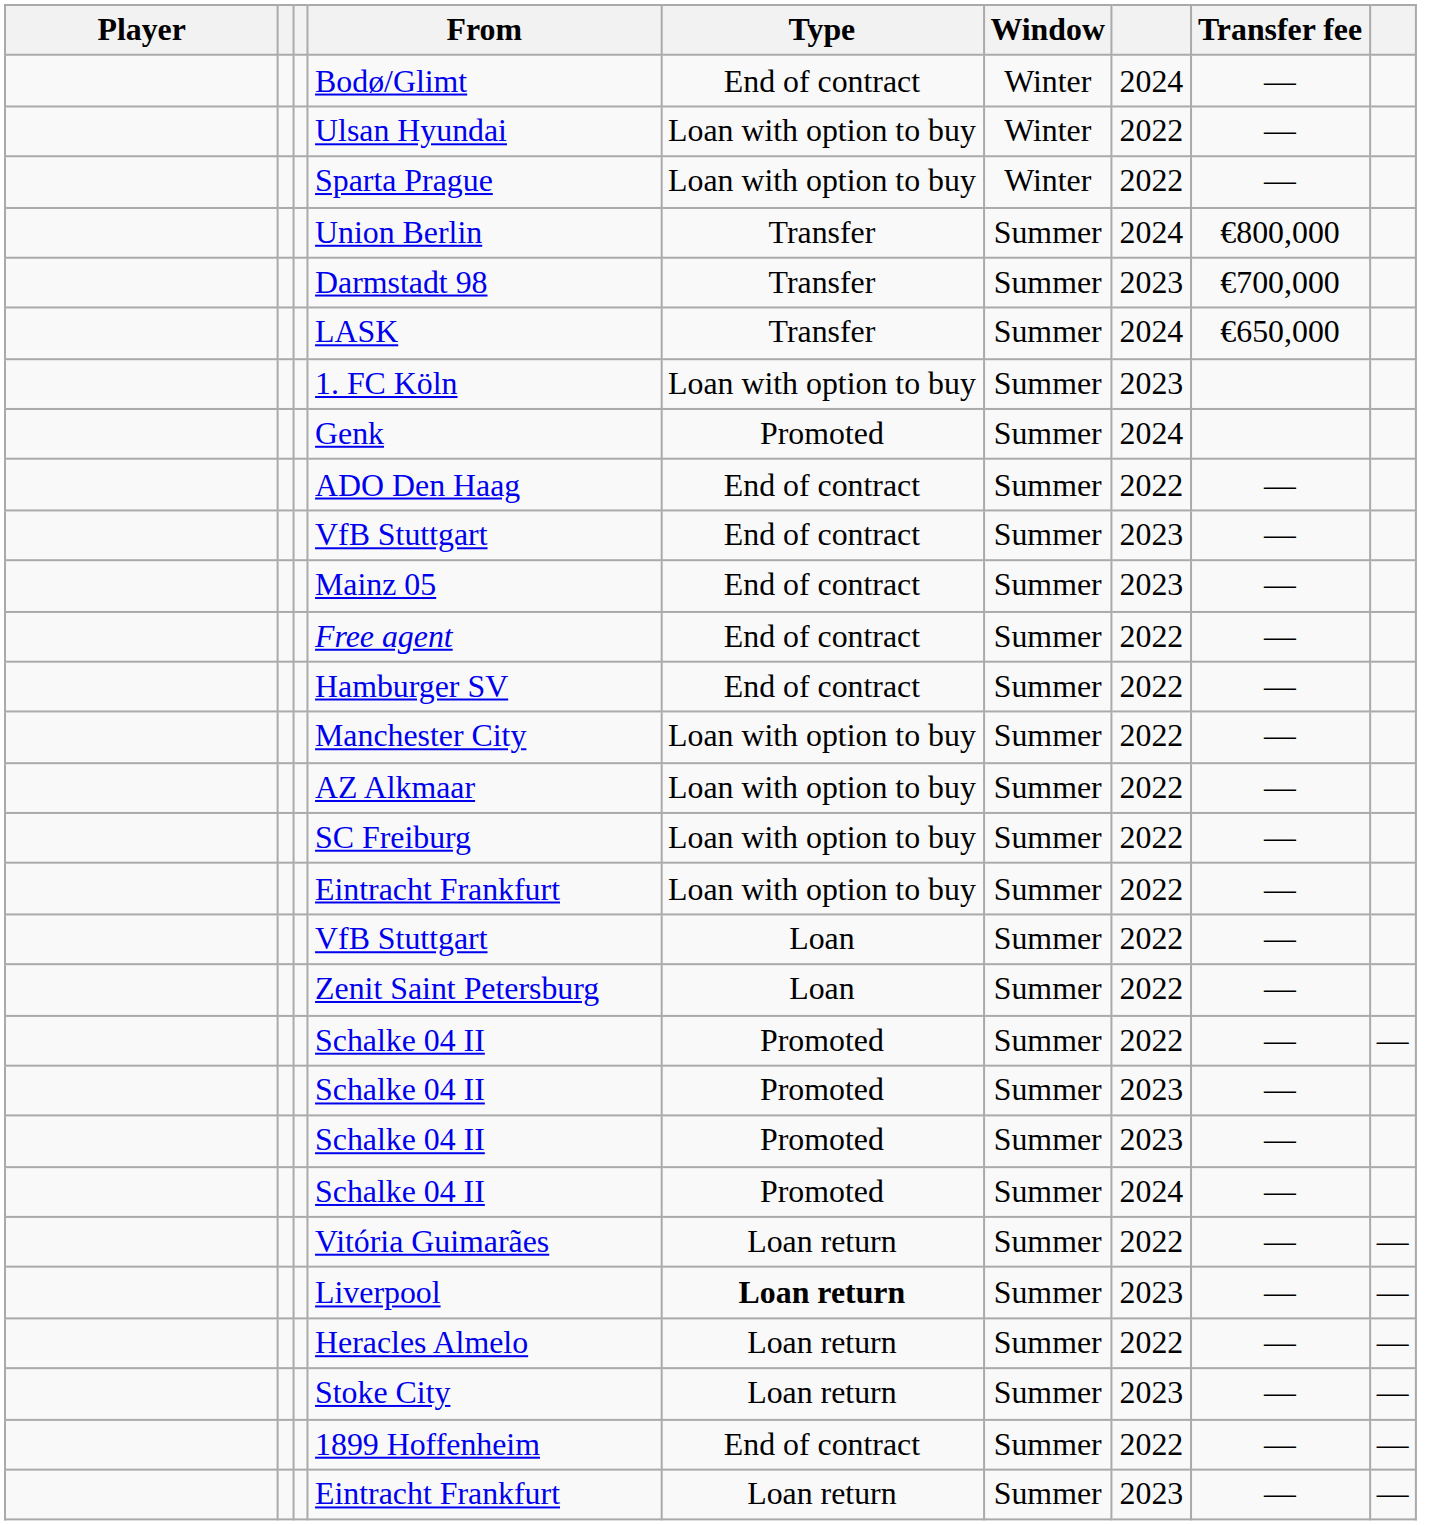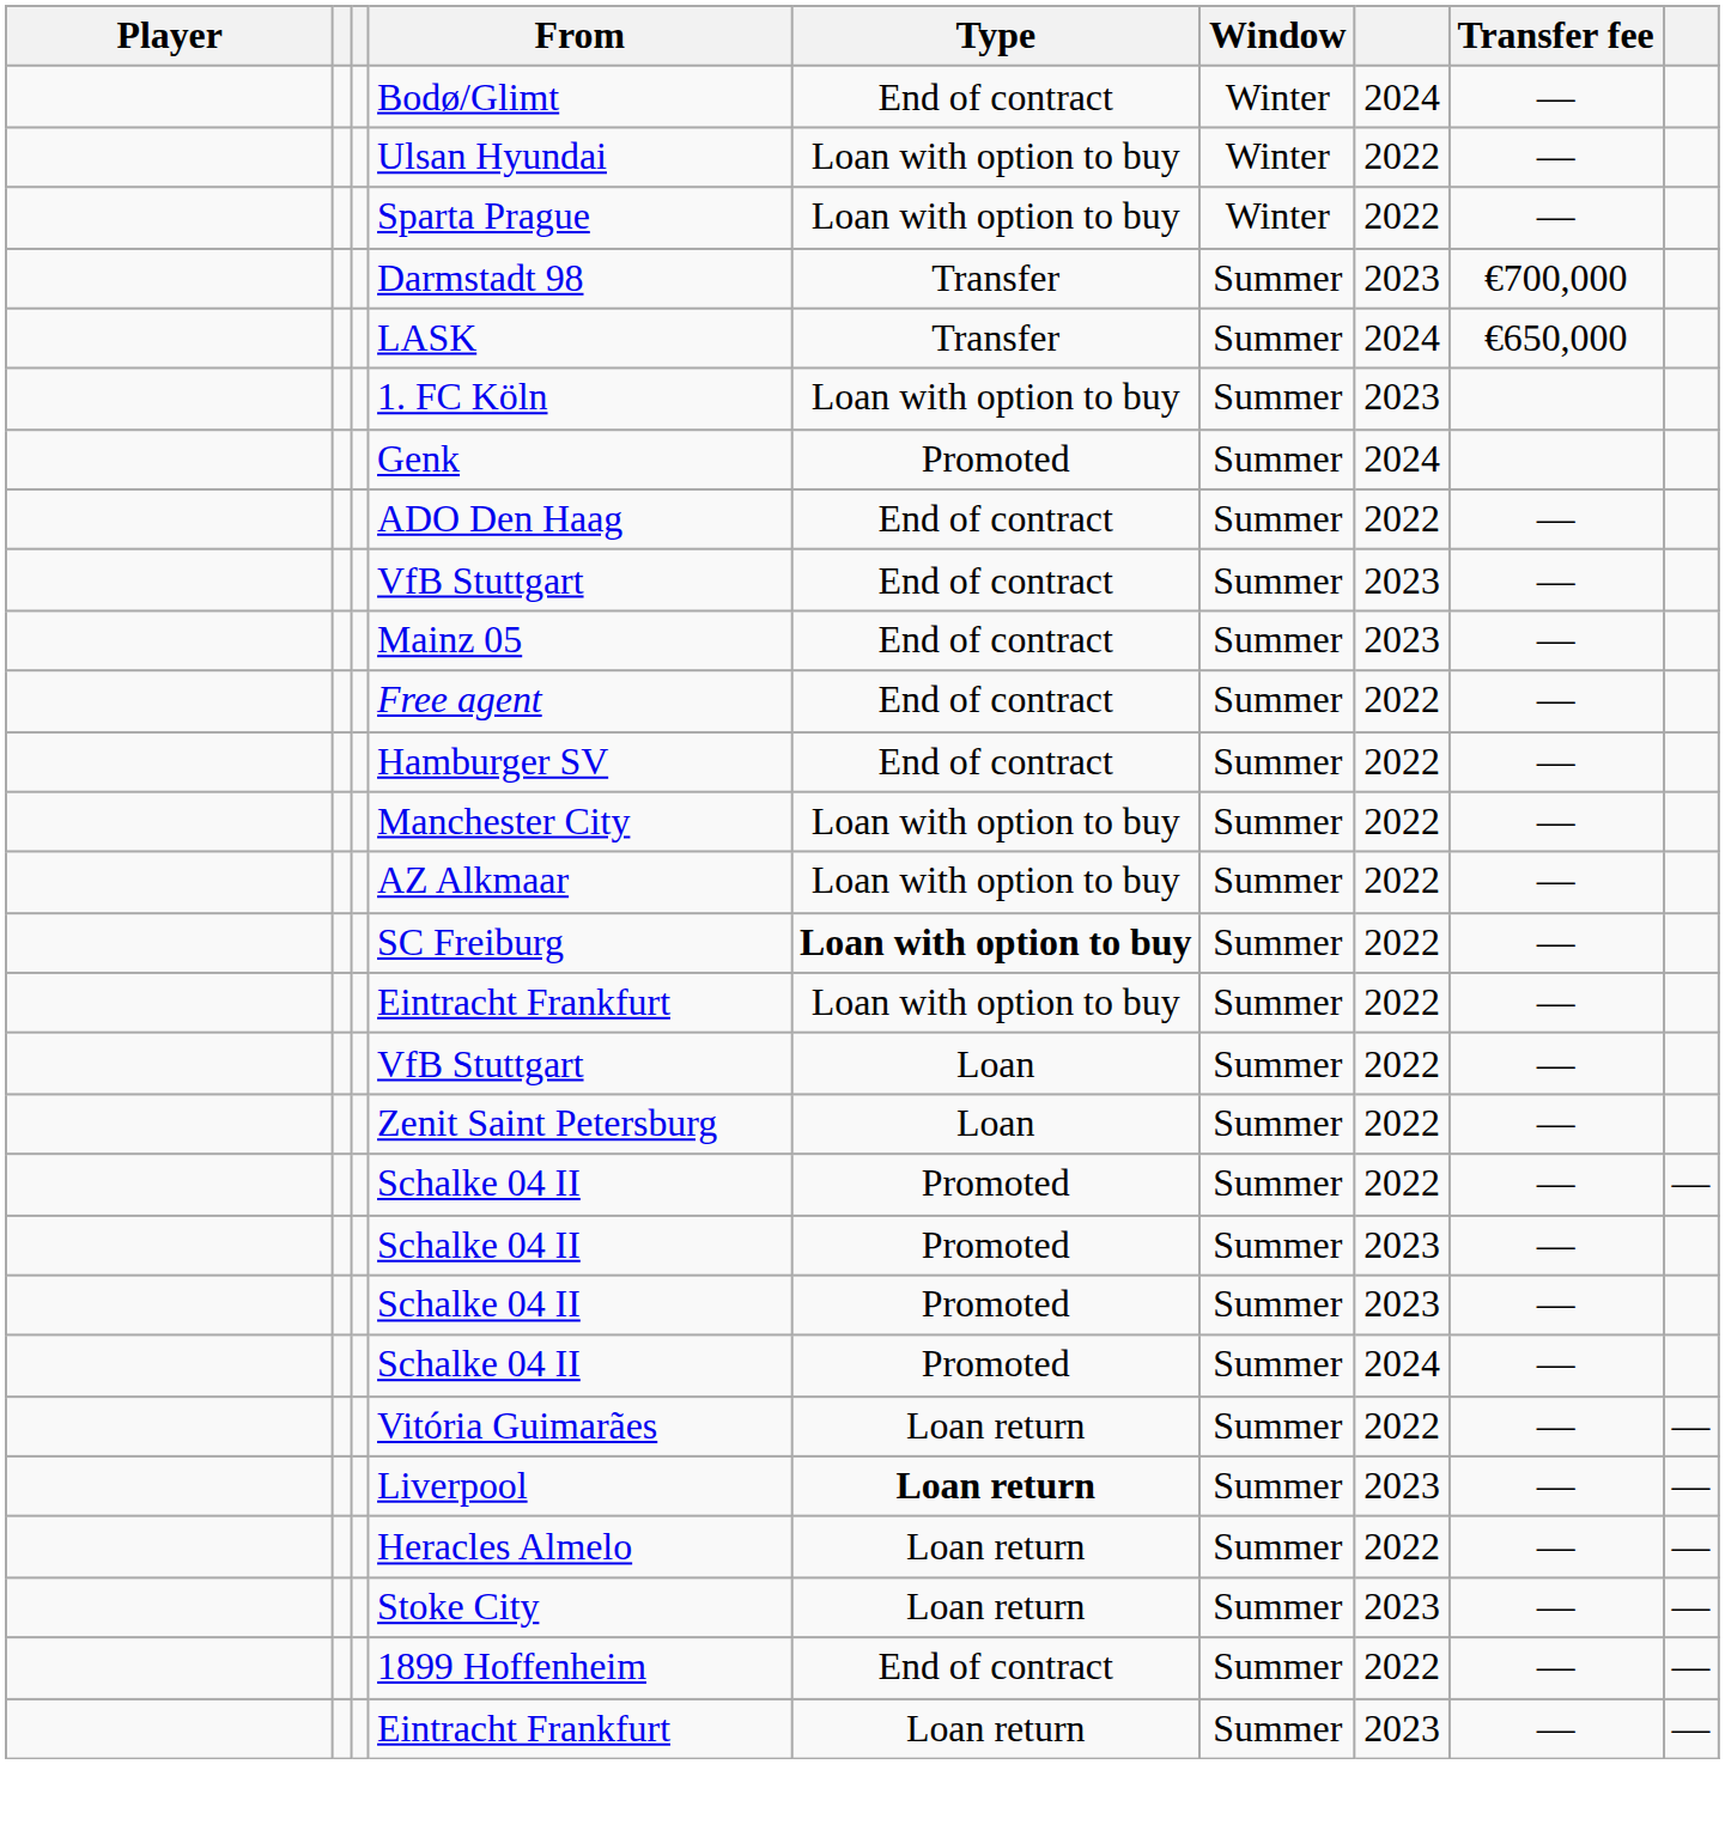 <table class="wikitable sortable nowrap" style="text-align:center;">
 <tr>
 <th width="130">Player</th>
 <th></th>
 <th></th>
 <th width=170>From</th>
 <th>Type</th>
 <th>Window</th>
 <th></th>
 <th data-sort-type=currency>Transfer fee</th>
 <th class="unsortable"></th>
 </tr>
 <tr>
 <td align="left"></td>
 <td></td>
 <td></td>
 <td align="left"> <a href='#'>Bodø/Glimt</a></td>
 <td>End of contract</td>
 <td>Winter</td>
 <td>2024</td>
 <td>—</td>
 <td></td>
 </tr>
 <tr>
 <td align="left"></td>
 <td></td>
 <td></td>
 <td align="left"> <a href='#'>Ulsan Hyundai</a></td>
 <td>Loan with option to buy</td>
 <td>Winter</td>
 <td>2022</td>
 <td>—</td>
 <td></td>
 </tr>
 <tr>
 <td align="left"></td>
 <td></td>
 <td></td>
 <td align="left"> <a href='#'>Sparta Prague</a></td>
 <td>Loan with option to buy</td>
 <td>Winter</td>
 <td>2022</td>
 <td>—</td>
-<td></td>
-</tr>
-<tr>
-<td align="left"></td>
-<td></td>
-<td></td>
-<td align="left"> <a href='#'>Union Berlin</a></td>
-<td>Transfer</td>
-<td>Summer</td>
-<td>2024</td>
-<td>€800,000</td>
 <td></td>
 </tr>
 <tr>
 <td align="left"></td>
 <td></td>
 <td></td>
 <td align="left"> <a href='#'>Darmstadt 98</a></td>
 <td>Transfer</td>
 <td>Summer</td>
 <td>2023</td>
 <td>€700,000</td>
 <td></td>
 </tr>
 <tr>
 <td align="left"></td>
 <td></td>
 <td></td>
 <td align="left"> <a href='#'>LASK</a></td>
 <td>Transfer</td>
 <td>Summer</td>
 <td>2024</td>
 <td>€650,000</td>
 <td></td>
 </tr>
 <tr>
 <td align="left"></td>
 <td></td>
 <td></td>
 <td align="left"> <a href='#'>1. FC Köln</a></td>
 <td>Loan with option to buy</td>
 <td>Summer</td>
 <td>2023</td>
 <td></td>
 <td></td>
 </tr>
 <tr>
 <td align="left"></td>
 <td></td>
 <td></td>
 <td align="left"> <a href='#'>Genk</a></td>
 <td>Promoted</td>
 <td>Summer</td>
 <td>2024</td>
 <td></td>
 <td></td>
 </tr>
 <tr>
 <td align="left"></td>
 <td></td>
 <td></td>
 <td align="left"> <a href='#'>ADO Den Haag</a></td>
 <td>End of contract</td>
 <td>Summer</td>
 <td>2022</td>
 <td>—</td>
 <td></td>
 </tr>
 <tr>
 <td align="left"></td>
 <td></td>
 <td></td>
 <td align="left"> <a href='#'>VfB Stuttgart</a></td>
 <td>End of contract</td>
 <td>Summer</td>
 <td>2023</td>
 <td>—</td>
 <td></td>
 </tr>
 <tr>
 <td align="left"></td>
 <td></td>
 <td></td>
 <td align="left"> <a href='#'>Mainz 05</a></td>
 <td>End of contract</td>
 <td>Summer</td>
 <td>2023</td>
 <td>—</td>
 <td></td>
 </tr>
 <tr>
 <td align="left"></td>
 <td></td>
 <td></td>
 <td align="left"><em><a href='#'>Free agent</a></em></td>
 <td>End of contract</td>
 <td>Summer</td>
 <td>2022</td>
 <td>—</td>
 <td></td>
 </tr>
 <tr>
 <td align="left"></td>
 <td></td>
 <td></td>
 <td align="left"> <a href='#'>Hamburger SV</a></td>
 <td>End of contract</td>
 <td>Summer</td>
 <td>2022</td>
 <td>—</td>
 <td></td>
 </tr>
 <tr>
 <td align="left"></td>
 <td></td>
 <td></td>
 <td align="left"> <a href='#'>Manchester City</a></td>
 <td>Loan with option to buy</td>
 <td>Summer</td>
 <td>2022</td>
 <td>—</td>
 <td></td>
 </tr>
 <tr>
 <td align="left"></td>
 <td></td>
 <td></td>
 <td align="left"> <a href='#'>AZ Alkmaar</a></td>
 <td>Loan with option to buy</td>
 <td>Summer</td>
 <td>2022</td>
 <td>—</td>
 <td></td>
 </tr>
 <tr>
 <td align="left"></td>
 <td></td>
 <td></td>
 <td align="left"> <a href='#'>SC Freiburg</a></td>
-<td>Loan with option to buy</td>
+<td><strong>Loan with option to buy</strong></td>
 <td>Summer</td>
 <td>2022</td>
 <td>—</td>
 <td></td>
 </tr>
 <tr>
 <td align="left"></td>
 <td></td>
 <td></td>
 <td align="left"> <a href='#'>Eintracht Frankfurt</a></td>
 <td>Loan with option to buy</td>
 <td>Summer</td>
 <td>2022</td>
 <td>—</td>
 <td></td>
 </tr>
 <tr>
 <td align="left"></td>
 <td></td>
 <td></td>
 <td align="left"> <a href='#'>VfB Stuttgart</a></td>
 <td>Loan</td>
 <td>Summer</td>
 <td>2022</td>
 <td>—</td>
 <td></td>
 </tr>
 <tr>
 <td align="left"></td>
 <td></td>
 <td></td>
 <td align="left"> <a href='#'>Zenit Saint Petersburg</a></td>
 <td>Loan</td>
 <td>Summer</td>
 <td>2022</td>
 <td>—</td>
 <td></td>
 </tr>
 <tr>
 <td align="left"></td>
 <td></td>
 <td></td>
 <td align="left"> <a href='#'>Schalke 04 II</a></td>
 <td>Promoted</td>
 <td>Summer</td>
 <td>2022</td>
 <td>—</td>
 <td>—</td>
 </tr>
 <tr>
 <td align="left"></td>
 <td></td>
 <td></td>
 <td align="left"> <a href='#'>Schalke 04 II</a></td>
 <td>Promoted</td>
 <td>Summer</td>
 <td>2023</td>
 <td>—</td>
 <td></td>
 </tr>
 <tr>
 <td align="left"></td>
 <td></td>
 <td></td>
 <td align="left"> <a href='#'>Schalke 04 II</a></td>
 <td>Promoted</td>
 <td>Summer</td>
 <td>2023</td>
 <td>—</td>
 <td></td>
 </tr>
 <tr>
 <td align="left"></td>
 <td></td>
 <td></td>
 <td align="left"> <a href='#'>Schalke 04 II</a></td>
 <td>Promoted</td>
 <td>Summer</td>
 <td>2024</td>
 <td>—</td>
 <td></td>
 </tr>
 <tr>
 <td align="left"></td>
 <td></td>
 <td></td>
 <td align="left"> <a href='#'>Vitória Guimarães</a></td>
 <td>Loan return</td>
 <td>Summer</td>
 <td>2022</td>
 <td>—</td>
 <td>—</td>
 </tr>
 <tr>
 <td align="left"></td>
 <td></td>
 <td></td>
 <td align="left"> <a href='#'>Liverpool</a></td>
 <td><strong>Loan return</strong></td>
 <td>Summer</td>
 <td>2023</td>
 <td>—</td>
 <td>—</td>
 </tr>
 <tr>
 <td align="left"></td>
 <td></td>
 <td></td>
 <td align="left"> <a href='#'>Heracles Almelo</a></td>
 <td>Loan return</td>
 <td>Summer</td>
 <td>2022</td>
 <td>—</td>
 <td>—</td>
 </tr>
 <tr>
 <td align="left"></td>
 <td></td>
 <td></td>
 <td align="left"> <a href='#'>Stoke City</a></td>
 <td>Loan return</td>
 <td>Summer</td>
 <td>2023</td>
 <td>—</td>
 <td>—</td>
 </tr>
 <tr>
 <td align="left"></td>
 <td></td>
 <td></td>
 <td align="left"> <a href='#'>1899 Hoffenheim</a></td>
 <td>End of contract</td>
 <td>Summer</td>
 <td>2022</td>
 <td>—</td>
 <td>—</td>
 </tr>
 <tr>
 <td align="left"></td>
 <td></td>
 <td></td>
 <td align="left"> <a href='#'>Eintracht Frankfurt</a></td>
 <td>Loan return</td>
 <td>Summer</td>
 <td>2023</td>
 <td>—</td>
 <td>—</td>
 </tr>
 </table>
